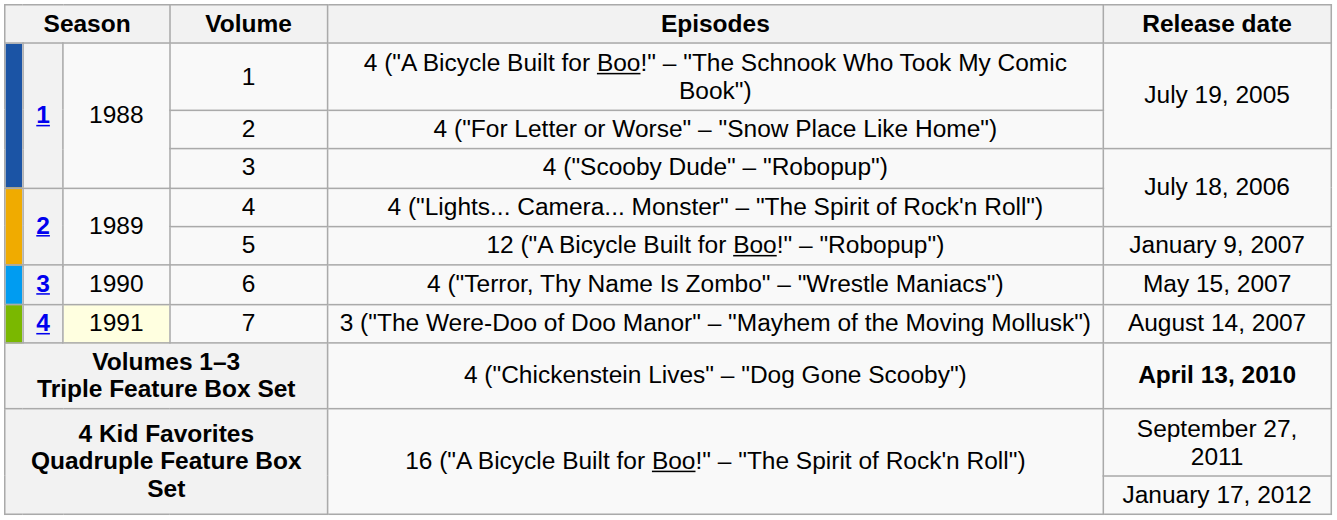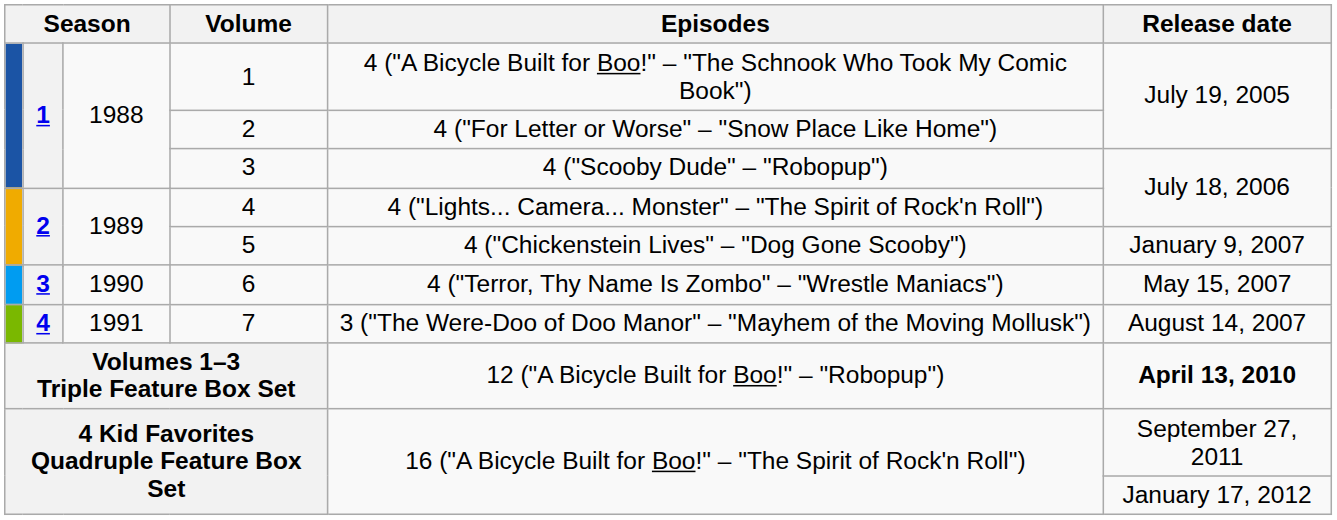 <table class="wikitable" style="text-align: center">
 <tr>
 <th colspan=3>Season</th>
 <th>Volume</th>
 <th>Episodes</th>
 <th>Release date</th>
 </tr>
 <tr>
 <th rowspan=4 style="background:#1B54A5"></th>
 <th rowspan=4><a href='#'>1</a></th>
 <td rowspan=4>1988</td>
 <td>1</td>
 <td>4 ("A Bicycle Built for <u>Boo</u>!" – "The Schnook Who Took My Comic Book")</td>
 <td rowspan=2>July 19, 2005</td>
 </tr>
 <tr>
 <td>2</td>
 <td>4 ("For Letter or Worse" – "Snow Place Like Home")</td>
 </tr>
 <tr>
 <td>3</td>
 <td>4 ("Scooby Dude" – "Robopup")</td>
 <td rowspan=3>July 18, 2006</td>
 </tr>
 <tr>
 <td rowspan=2>4</td>
 <td rowspan=2>4 ("Lights... Camera... Monster" – "The Spirit of Rock'n Roll")</td>
 </tr>
 <tr>
 <th rowspan=3 style="background:#f0ab00"></th>
 <th rowspan=3><a href='#'>2</a></th>
 <td rowspan=3>1989</td>
 </tr>
 <tr>
 <td>5</td>
-<td>12 ("A Bicycle Built for <u>Boo</u>!" – "Robopup")</td>
+<td>4 ("Chickenstein Lives" – "Dog Gone Scooby")</td>
 <td>January 9, 2007</td>
 </tr>
 <tr>
 <td rowspan=2>6</td>
 <td rowspan=2>4 ("Terror, Thy Name Is Zombo" – "Wrestle Maniacs")</td>
 <td rowspan=2>May 15, 2007</td>
 </tr>
 <tr>
 <th style="background:#009CF1"></th>
 <th><a href='#'>3</a></th>
 <td>1990</td>
 </tr>
 <tr>
 <th style="background:#7ab800"></th>
 <th><a href='#'>4</a></th>
-<td style="background: lightyellow;">1991</td>
+<td>1991</td>
 <td>7</td>
 <td>3 ("The Were-Doo of Doo Manor" – "Mayhem of the Moving Mollusk")</td>
 <td>August 14, 2007</td>
 </tr>
 <tr>
 <th colspan=4>Volumes 1–3<br>Triple Feature Box Set</th>
-<td>4 ("Chickenstein Lives" – "Dog Gone Scooby")</td>
+<td>12 ("A Bicycle Built for <u>Boo</u>!" – "Robopup")</td>
 <td><strong>April 13, 2010</strong></td>
 </tr>
 <tr>
 <th colspan=4 rowspan=2>4 Kid Favorites<br>Quadruple Feature Box Set</th>
 <td rowspan=2>16 ("A Bicycle Built for <u>Boo</u>!" – "The Spirit of Rock'n Roll")</td>
 <td>September 27, 2011</td>
 </tr>
 <tr>
 <td>January 17, 2012</td>
 </tr>
 </table>
